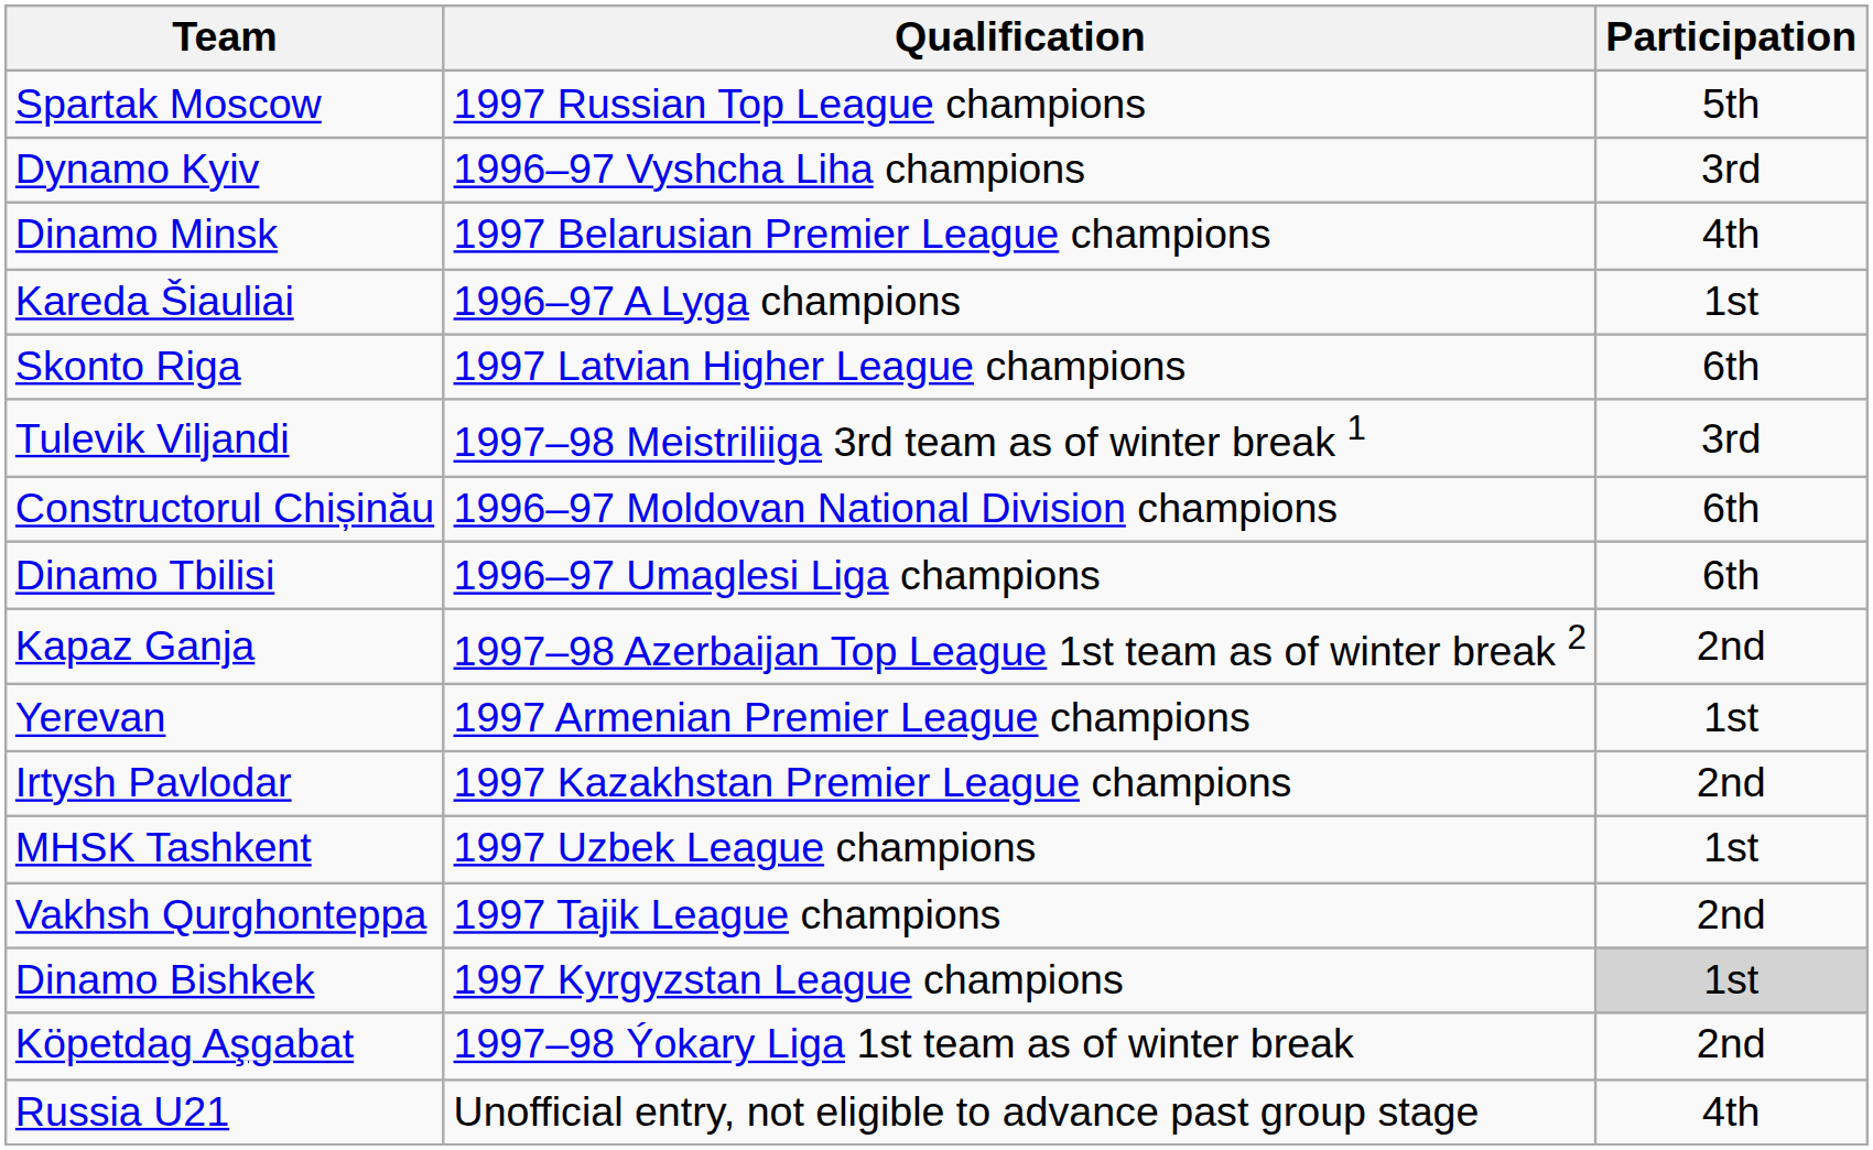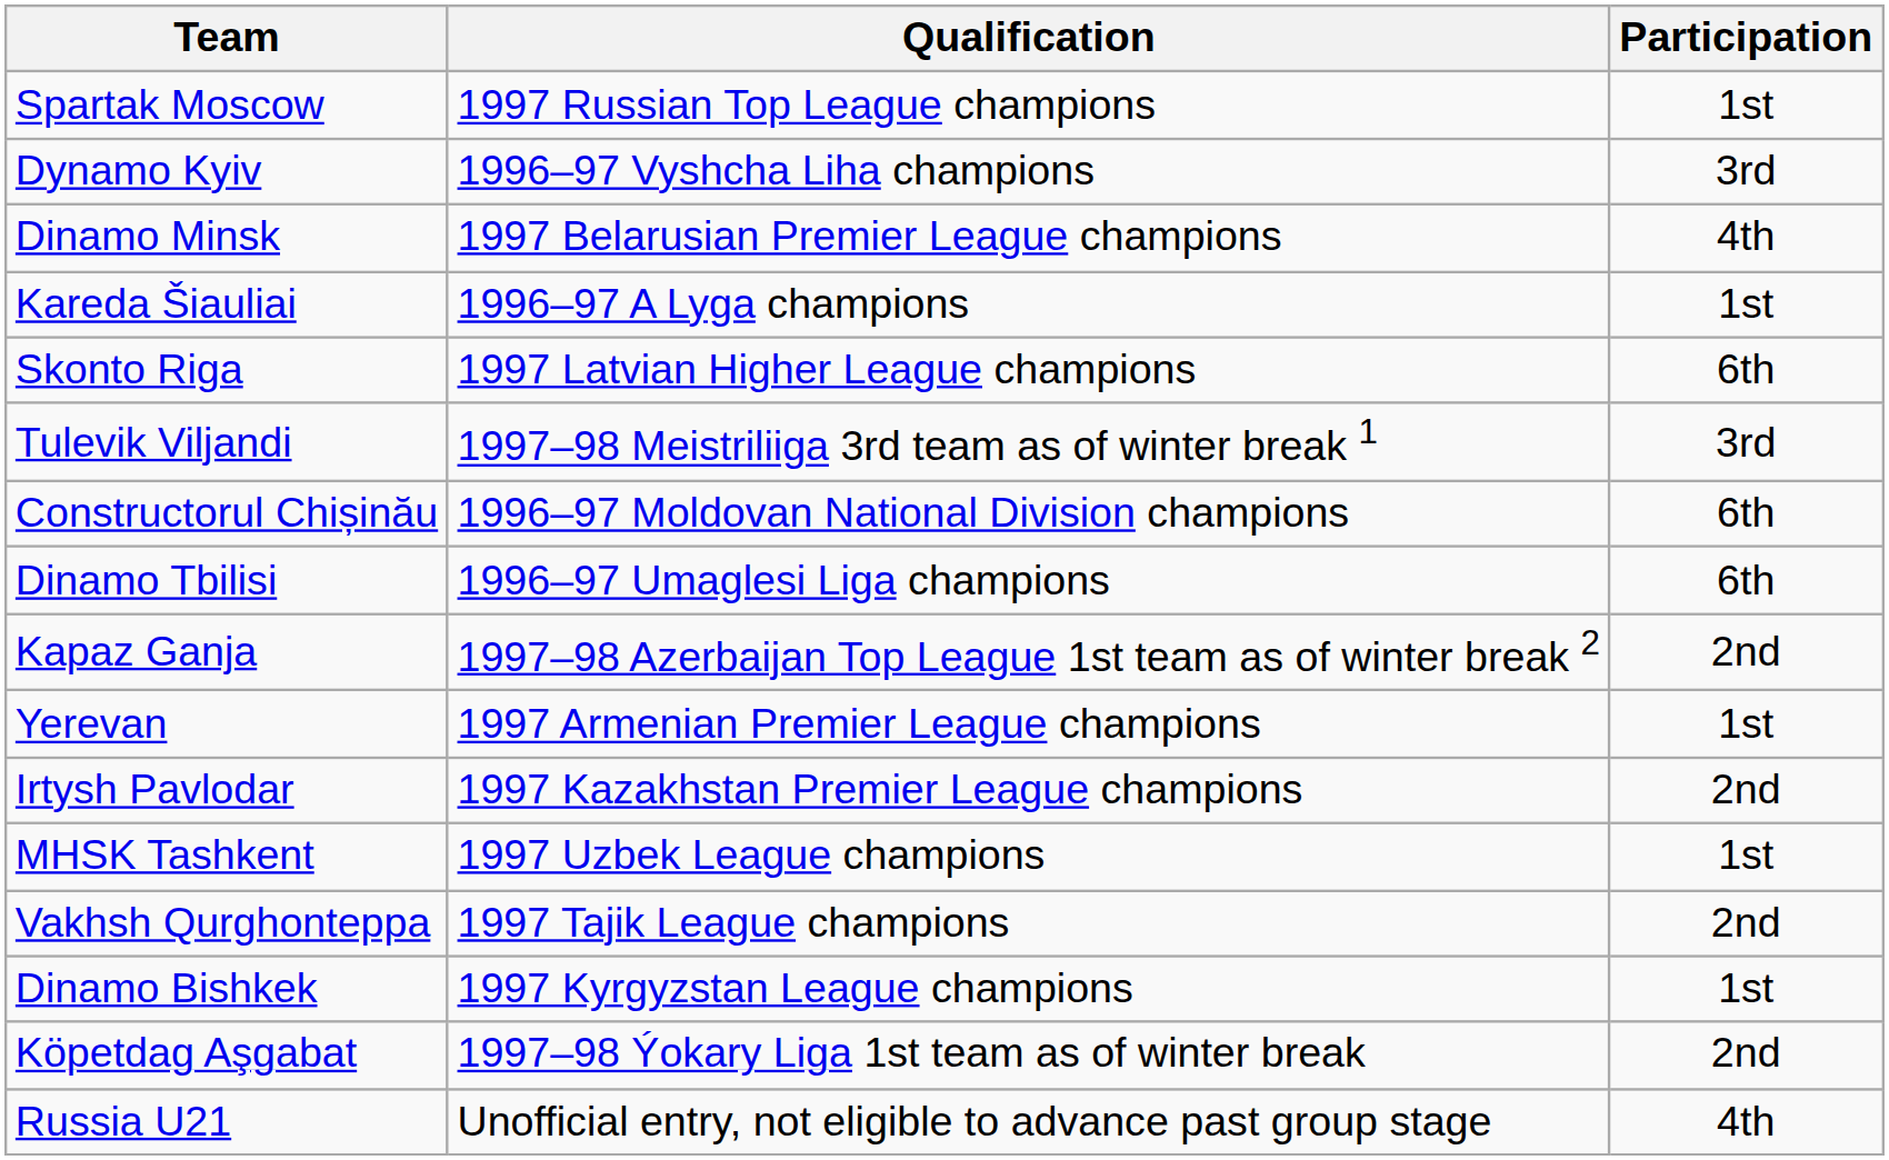 <table class="wikitable">
 <tr>
 <th>Team</th>
 <th>Qualification</th>
 <th>Participation</th>
 </tr>
 <tr>
 <td> <a href='#'>Spartak Moscow</a></td>
 <td><a href='#'>1997 Russian Top League</a> champions</td>
-<td align=center>5th</td>
+<td align=center>1st</td>
 </tr>
 <tr>
 <td> <a href='#'>Dynamo Kyiv</a></td>
 <td><a href='#'>1996–97 Vyshcha Liha</a> champions</td>
 <td align=center>3rd</td>
 </tr>
 <tr>
 <td> <a href='#'>Dinamo Minsk</a></td>
 <td><a href='#'>1997 Belarusian Premier League</a> champions</td>
 <td align=center>4th</td>
 </tr>
 <tr>
 <td> <a href='#'>Kareda Šiauliai</a></td>
 <td><a href='#'>1996–97 A Lyga</a> champions</td>
 <td align=center>1st</td>
 </tr>
 <tr>
 <td> <a href='#'>Skonto Riga</a></td>
 <td><a href='#'>1997 Latvian Higher League</a> champions</td>
 <td align=center>6th</td>
 </tr>
 <tr>
 <td> <a href='#'>Tulevik Viljandi</a></td>
 <td><a href='#'>1997–98 Meistriliiga</a> 3rd team as of winter break <sup>1</sup></td>
 <td align=center>3rd</td>
 </tr>
 <tr>
 <td> <a href='#'>Constructorul Chișinău</a></td>
 <td><a href='#'>1996–97 Moldovan National Division</a> champions</td>
 <td align=center>6th</td>
 </tr>
 <tr>
 <td> <a href='#'>Dinamo Tbilisi</a></td>
 <td><a href='#'>1996–97 Umaglesi Liga</a> champions</td>
 <td align=center>6th</td>
 </tr>
 <tr>
 <td> <a href='#'>Kapaz Ganja</a></td>
 <td><a href='#'>1997–98 Azerbaijan Top League</a> 1st team as of winter break <sup>2</sup></td>
 <td align=center>2nd</td>
 </tr>
 <tr>
 <td> <a href='#'>Yerevan</a></td>
 <td><a href='#'>1997 Armenian Premier League</a> champions</td>
 <td align=center>1st</td>
 </tr>
 <tr>
 <td> <a href='#'>Irtysh Pavlodar</a></td>
 <td><a href='#'>1997 Kazakhstan Premier League</a> champions</td>
 <td align=center>2nd</td>
 </tr>
 <tr>
 <td> <a href='#'>MHSK Tashkent</a></td>
 <td><a href='#'>1997 Uzbek League</a> champions</td>
 <td align=center>1st</td>
 </tr>
 <tr>
 <td> <a href='#'>Vakhsh Qurghonteppa</a></td>
 <td><a href='#'>1997 Tajik League</a> champions</td>
 <td align=center>2nd</td>
 </tr>
 <tr>
 <td> <a href='#'>Dinamo Bishkek</a></td>
 <td><a href='#'>1997 Kyrgyzstan League</a> champions</td>
-<td align=center style="background: lightgrey;">1st</td>
+<td align=center>1st</td>
 </tr>
 <tr>
 <td> <a href='#'>Köpetdag Aşgabat</a></td>
 <td><a href='#'>1997–98 Ýokary Liga</a> 1st team as of winter break</td>
 <td align=center>2nd</td>
 </tr>
 <tr>
 <td> <a href='#'>Russia U21</a></td>
 <td>Unofficial entry, not eligible to advance past group stage</td>
 <td align=center>4th</td>
 </tr>
 </table>
